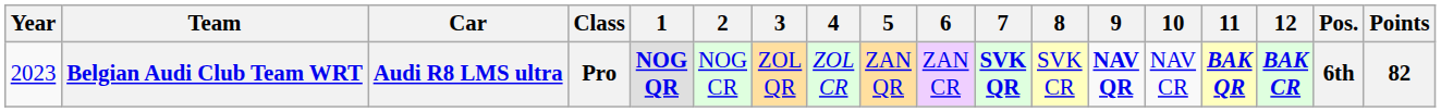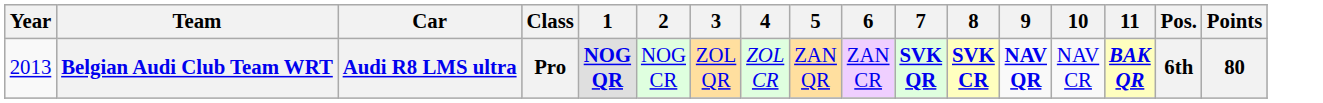 <table class="wikitable" style="text-align:center; font-size:85%;">
 <tr>
 <th>Year</th>
 <th>Team</th>
 <th>Car</th>
 <th>Class</th>
 <th>1</th>
 <th>2</th>
 <th>3</th>
 <th>4</th>
 <th>5</th>
 <th>6</th>
 <th>7</th>
 <th>8</th>
 <th>9</th>
 <th>10</th>
 <th>11</th>
-<th>12</th>
 <th>Pos.</th>
 <th>Points</th>
 </tr>
 <tr>
-<td><a href='#'>2023</a></td>
+<td><a href='#'>2013</a></td>
 <th nowrap><a href='#'>Belgian Audi Club Team WRT</a></th>
 <th nowrap><a href='#'>Audi R8 LMS ultra</a></th>
 <th>Pro</th>
 <td style="background:#DFDFDF;"><strong><a href='#'>NOG<br>QR</a></strong><br></td>
 <td style="background:#DFFFDF;"><a href='#'>NOG<br>CR</a><br></td>
 <td style="background:#FFDF9F;"><a href='#'>ZOL<br>QR</a><br></td>
 <td style="background:#DFFFDF;"><em><a href='#'>ZOL<br>CR</a></em><br></td>
 <td style="background:#FFDF9F;"><a href='#'>ZAN<br>QR</a><br></td>
 <td style="background:#EFCFFF;"><a href='#'>ZAN<br>CR</a><br></td>
 <td style="background:#DFFFDF;"><strong><a href='#'>SVK<br>QR</a></strong><br></td>
-<td style="background:#FFFFBF;"><a href='#'>SVK<br>CR</a><br></td>
+<td style="background:#FFFFBF;"><strong><a href='#'>SVK<br>CR</a><br></strong></td>
 <td><strong><a href='#'>NAV<br>QR</a></strong></td>
 <td><a href='#'>NAV<br>CR</a></td>
 <td style="background:#FFFFBF;"><strong><em><a href='#'>BAK<br>QR</a></em></strong><br></td>
-<td style="background:#DFFFDF;"><strong><em><a href='#'>BAK<br>CR</a></em></strong><br></td>
 <th>6th</th>
-<th>82</th>
+<th>80</th>
 </tr>
 </table>
